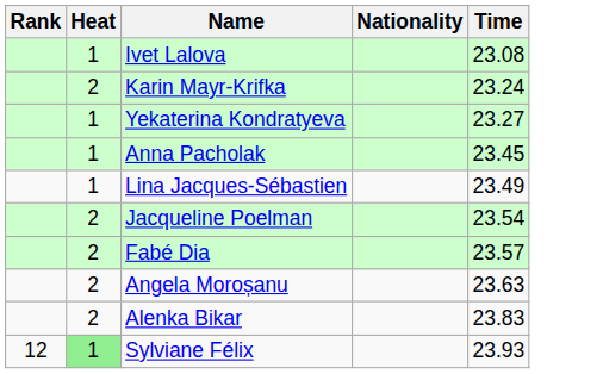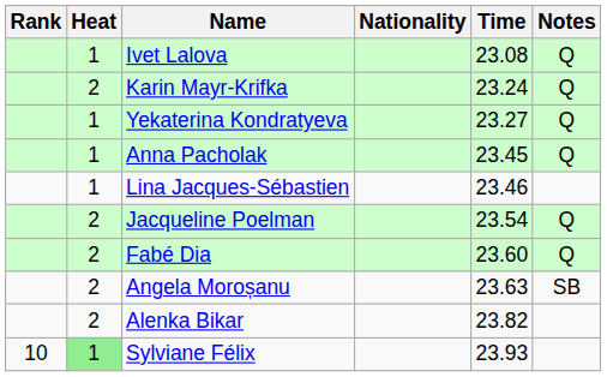 <table class="wikitable sortable" style="text-align:center">
 <tr>
 <th>Rank</th>
 <th>Heat</th>
 <th>Name</th>
 <th>Nationality</th>
 <th>Time</th>
+<th>Notes</th>
 </tr>
 <tr bgcolor=ccffcc>
 <td></td>
 <td>1</td>
 <td align="left"><a href='#'>Ivet Lalova</a></td>
 <td align=left></td>
 <td>23.08</td>
+<td>Q</td>
 </tr>
 <tr bgcolor=ccffcc>
 <td></td>
 <td>2</td>
 <td align="left"><a href='#'>Karin Mayr-Krifka</a></td>
 <td align=left></td>
 <td>23.24</td>
+<td>Q</td>
 </tr>
 <tr bgcolor=ccffcc>
 <td></td>
 <td>1</td>
 <td align="left"><a href='#'>Yekaterina Kondratyeva</a></td>
 <td align=left></td>
 <td>23.27</td>
+<td>Q</td>
 </tr>
 <tr bgcolor=ccffcc>
 <td></td>
 <td>1</td>
 <td align="left"><a href='#'>Anna Pacholak</a></td>
 <td align=left></td>
 <td>23.45</td>
+<td>Q</td>
 </tr>
 <tr>
 <td></td>
 <td>1</td>
 <td align="left"><a href='#'>Lina Jacques-Sébastien</a></td>
 <td align=left></td>
-<td>23.49</td>
+<td>23.46</td>
+<td></td>
 </tr>
 <tr bgcolor=ccffcc>
 <td></td>
 <td>2</td>
 <td align="left"><a href='#'>Jacqueline Poelman</a></td>
 <td align=left></td>
 <td>23.54</td>
+<td>Q</td>
 </tr>
 <tr bgcolor=ccffcc>
 <td></td>
 <td>2</td>
 <td align="left"><a href='#'>Fabé Dia</a></td>
 <td align=left></td>
-<td>23.57</td>
+<td>23.60</td>
+<td>Q</td>
 </tr>
 <tr>
 <td></td>
 <td>2</td>
 <td align="left"><a href='#'>Angela Moroșanu</a></td>
 <td align=left></td>
 <td>23.63</td>
+<td>SB</td>
 </tr>
 <tr>
 <td></td>
 <td>2</td>
 <td align="left"><a href='#'>Alenka Bikar</a></td>
 <td align=left></td>
-<td>23.83</td>
+<td>23.82</td>
+<td></td>
 </tr>
 <tr>
-<td>12</td>
+<td>10</td>
 <td style="background: lightgreen;">1</td>
 <td align="left"><a href='#'>Sylviane Félix</a></td>
 <td align=left></td>
 <td>23.93</td>
+<td></td>
 </tr>
 </table>
